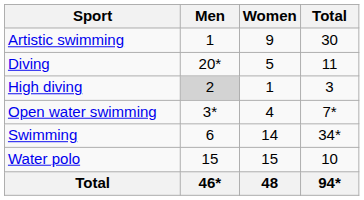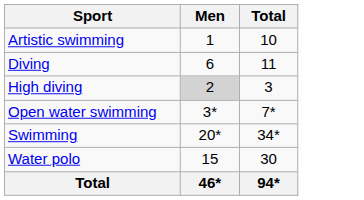 <table class="wikitable sortable" style="text-align:center;">
 <tr>
 <th width=180>Sport</th>
 <th width=55>Men</th>
-<th width=55>Women</th>
 <th width=55>Total</th>
 </tr>
 <tr>
 <td align=left><a href='#'>Artistic swimming</a></td>
 <td>1</td>
-<td>9</td>
-<td>30</td>
+<td>10</td>
 </tr>
 <tr>
 <td align=left><a href='#'>Diving</a></td>
-<td>20*</td>
-<td>5</td>
+<td>6</td>
 <td>11</td>
 </tr>
 <tr>
 <td align=left><a href='#'>High diving</a></td>
 <td style="background: lightgrey;">2</td>
-<td>1</td>
 <td>3</td>
 </tr>
 <tr>
 <td align=left><a href='#'>Open water swimming</a></td>
 <td>3*</td>
-<td>4</td>
 <td>7*</td>
 </tr>
 <tr>
 <td align=left><a href='#'>Swimming</a></td>
-<td>6</td>
-<td>14</td>
+<td>20*</td>
 <td>34*</td>
 </tr>
 <tr>
 <td align=left><a href='#'>Water polo</a></td>
 <td>15</td>
-<td>15</td>
-<td>10</td>
+<td>30</td>
 </tr>
 <tr>
 <th>Total</th>
 <th>46*</th>
-<th>48</th>
 <th>94*</th>
 </tr>
 </table>
